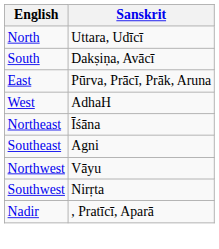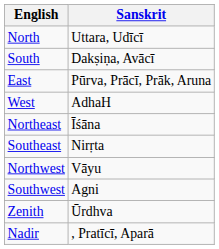 <table class="wikitable">
 <tr>
 <th>English</th>
 <th><a href='#'>Sanskrit</a></th>
 </tr>
 <tr>
 <td><a href='#'>North</a></td>
 <td>Uttara, Udīcī</td>
 </tr>
 <tr>
 <td><a href='#'>South</a></td>
 <td>Dakṣiṇa,  Avācī</td>
 </tr>
 <tr>
 <td><a href='#'>East</a></td>
 <td>Pūrva, Prācī, Prāk, Aruna</td>
 </tr>
 <tr>
 <td><a href='#'>West</a></td>
 <td>AdhaH</td>
 </tr>
 <tr>
 <td><a href='#'>Northeast</a></td>
 <td>Īśāna</td>
 </tr>
 <tr>
 <td><a href='#'>Southeast</a></td>
-<td>Agni</td>
+<td>Nirṛta</td>
 </tr>
 <tr>
 <td><a href='#'>Northwest</a></td>
 <td>Vāyu</td>
 </tr>
 <tr>
 <td><a href='#'>Southwest</a></td>
-<td>Nirṛta</td>
+<td>Agni</td>
+</tr>
+<tr>
+<td><a href='#'>Zenith</a></td>
+<td>Ūrdhva</td>
 </tr>
 <tr>
 <td><a href='#'>Nadir</a></td>
 <td>, Pratīcī, Aparā</td>
 </tr>
 </table>
